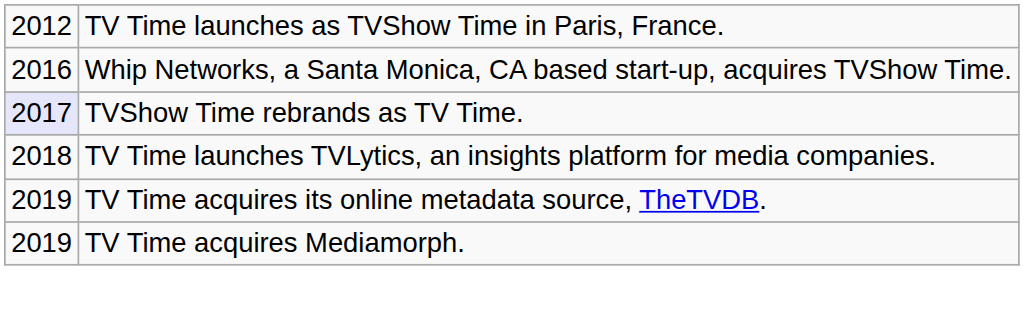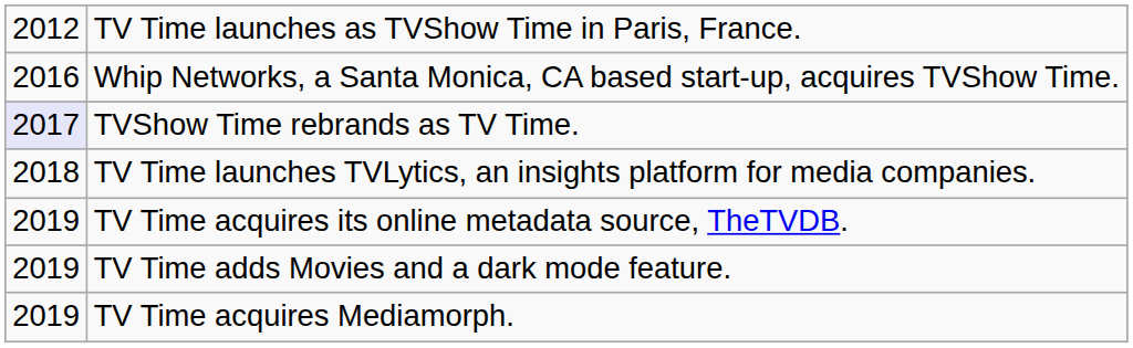 <table class="wikitable sortable">
 <tr>
 <td>2012</td>
 <td>TV Time launches as TVShow Time in Paris, France.</td>
 </tr>
 <tr>
 <td>2016</td>
 <td>Whip Networks, a Santa Monica, CA based start-up, acquires TVShow Time.</td>
 </tr>
 <tr>
 <td style="background: lavender;">2017</td>
 <td>TVShow Time rebrands as TV Time.</td>
 </tr>
 <tr>
 <td>2018</td>
 <td>TV Time launches TVLytics, an insights platform for media companies.</td>
 </tr>
 <tr>
 <td>2019</td>
 <td>TV Time acquires its online metadata source, <a href='#'>TheTVDB</a>.</td>
 </tr>
 <tr>
 <td>2019</td>
+<td>TV Time adds Movies and a dark mode feature.</td>
+</tr>
+<tr>
+<td>2019</td>
 <td>TV Time acquires Mediamorph.</td>
 </tr>
 </table>
